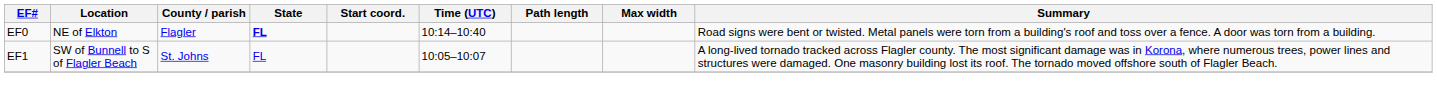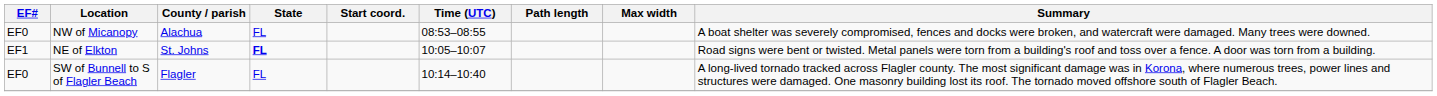 <table class="wikitable sortable" style="width:100%;">
 <tr>
 <th scope="col"  style="width:3%; text-align:center;"><a href='#'>EF#</a></th>
 <th scope="col"  style="width:7%; text-align:center;" class="unsortable">Location</th>
 <th scope="col"  style="width:6%; text-align:center;" class="unsortable">County / parish</th>
 <th scope="col"  style="width:5%; text-align:center;">State</th>
 <th scope="col"  style="width:6%; text-align:center;">Start coord.</th>
 <th scope="col"  style="width:6%; text-align:center;">Time (<a href='#'>UTC</a>)</th>
 <th scope="col"  style="width:6%; text-align:center;">Path length</th>
 <th scope="col"  style="width:6%; text-align:center;">Max width</th>
 <th scope="col" class="unsortable" style="width:48%; text-align:center;">Summary</th>
 </tr>
 <tr>
 <td bgcolor=>EF0</td>
+<td>NW of <a href='#'>Micanopy</a></td>
+<td><a href='#'>Alachua</a></td>
+<td><a href='#'>FL</a></td>
+<td></td>
+<td>08:53–08:55</td>
+<td></td>
+<td></td>
+<td>A boat shelter was severely compromised, fences and docks were broken, and watercraft were damaged. Many trees were downed.</td>
+</tr>
+<tr>
+<td bgcolor=>EF1</td>
 <td>NE of <a href='#'>Elkton</a></td>
-<td><a href='#'>Flagler</a></td>
+<td><a href='#'>St. Johns</a></td>
 <td><strong><a href='#'>FL</a></strong></td>
 <td></td>
-<td>10:14–10:40</td>
+<td>10:05–10:07</td>
 <td></td>
 <td></td>
 <td>Road signs were bent or twisted. Metal panels were torn from a building's roof and toss over a fence. A door was torn from a building.</td>
 </tr>
 <tr>
-<td bgcolor=>EF1</td>
+<td bgcolor=>EF0</td>
 <td>SW of <a href='#'>Bunnell</a> to S of <a href='#'>Flagler Beach</a></td>
-<td><a href='#'>St. Johns</a></td>
+<td><a href='#'>Flagler</a></td>
 <td><a href='#'>FL</a></td>
 <td></td>
-<td>10:05–10:07</td>
+<td>10:14–10:40</td>
 <td></td>
 <td></td>
 <td>A long-lived tornado tracked across Flagler county. The most significant damage was in <a href='#'>Korona</a>, where numerous trees, power lines and structures were damaged. One masonry building lost its roof. The tornado moved offshore south of Flagler Beach.</td>
 </tr>
 <tr>
 </tr>
 </table>
